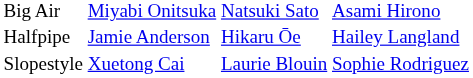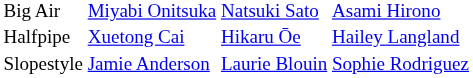 <table>
 <tr>
 <td>Big Air </td>
 <td> <a href='#'>Miyabi Onitsuka</a></td>
 <td> <a href='#'>Natsuki Sato</a></td>
 <td> <a href='#'>Asami Hirono</a></td>
 </tr>
 <tr>
 <td>Halfpipe </td>
-<td> <a href='#'>Jamie Anderson</a></td>
+<td> <a href='#'>Xuetong Cai</a></td>
 <td> <a href='#'>Hikaru Ōe</a></td>
 <td> <a href='#'>Hailey Langland</a></td>
 </tr>
 <tr>
 <td>Slopestyle </td>
-<td> <a href='#'>Xuetong Cai</a></td>
+<td> <a href='#'>Jamie Anderson</a></td>
 <td> <a href='#'>Laurie Blouin</a></td>
 <td> <a href='#'>Sophie Rodriguez</a></td>
 </tr>
 </table>
